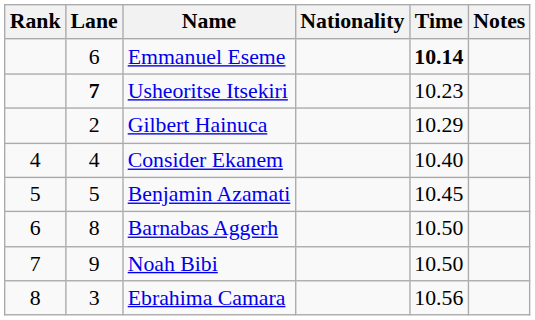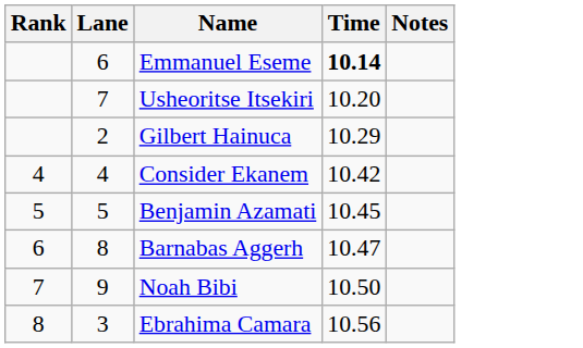 <table class="wikitable sortable" style="text-align:center">
 <tr>
 <th>Rank</th>
 <th>Lane</th>
 <th>Name</th>
-<th>Nationality</th>
 <th>Time</th>
 <th>Notes</th>
 </tr>
 <tr>
 <td></td>
 <td>6</td>
 <td align=left><a href='#'>Emmanuel Eseme</a></td>
-<td align=left></td>
 <td><strong>10.14</strong></td>
 <td></td>
 </tr>
 <tr>
 <td></td>
-<td><strong>7</strong></td>
+<td>7</td>
 <td align=left><a href='#'>Usheoritse Itsekiri</a></td>
-<td align=left></td>
-<td>10.23</td>
+<td>10.20</td>
 <td></td>
 </tr>
 <tr>
 <td></td>
 <td>2</td>
 <td align=left><a href='#'>Gilbert Hainuca</a></td>
-<td align=left></td>
 <td>10.29</td>
 <td></td>
 </tr>
 <tr>
 <td>4</td>
 <td>4</td>
 <td align=left><a href='#'>Consider Ekanem</a></td>
-<td align=left></td>
-<td>10.40</td>
+<td>10.42</td>
 <td></td>
 </tr>
 <tr>
 <td>5</td>
 <td>5</td>
 <td align=left><a href='#'>Benjamin Azamati</a></td>
-<td align=left></td>
 <td>10.45</td>
 <td></td>
 </tr>
 <tr>
 <td>6</td>
 <td>8</td>
 <td align=left><a href='#'>Barnabas Aggerh</a></td>
-<td align=left></td>
-<td>10.50</td>
+<td>10.47</td>
 <td></td>
 </tr>
 <tr>
 <td>7</td>
 <td>9</td>
 <td align=left><a href='#'>Noah Bibi</a></td>
-<td align=left></td>
 <td>10.50</td>
 <td></td>
 </tr>
 <tr>
 <td>8</td>
 <td>3</td>
 <td align=left><a href='#'>Ebrahima Camara</a></td>
-<td align=left></td>
 <td>10.56</td>
 <td></td>
 </tr>
 </table>
